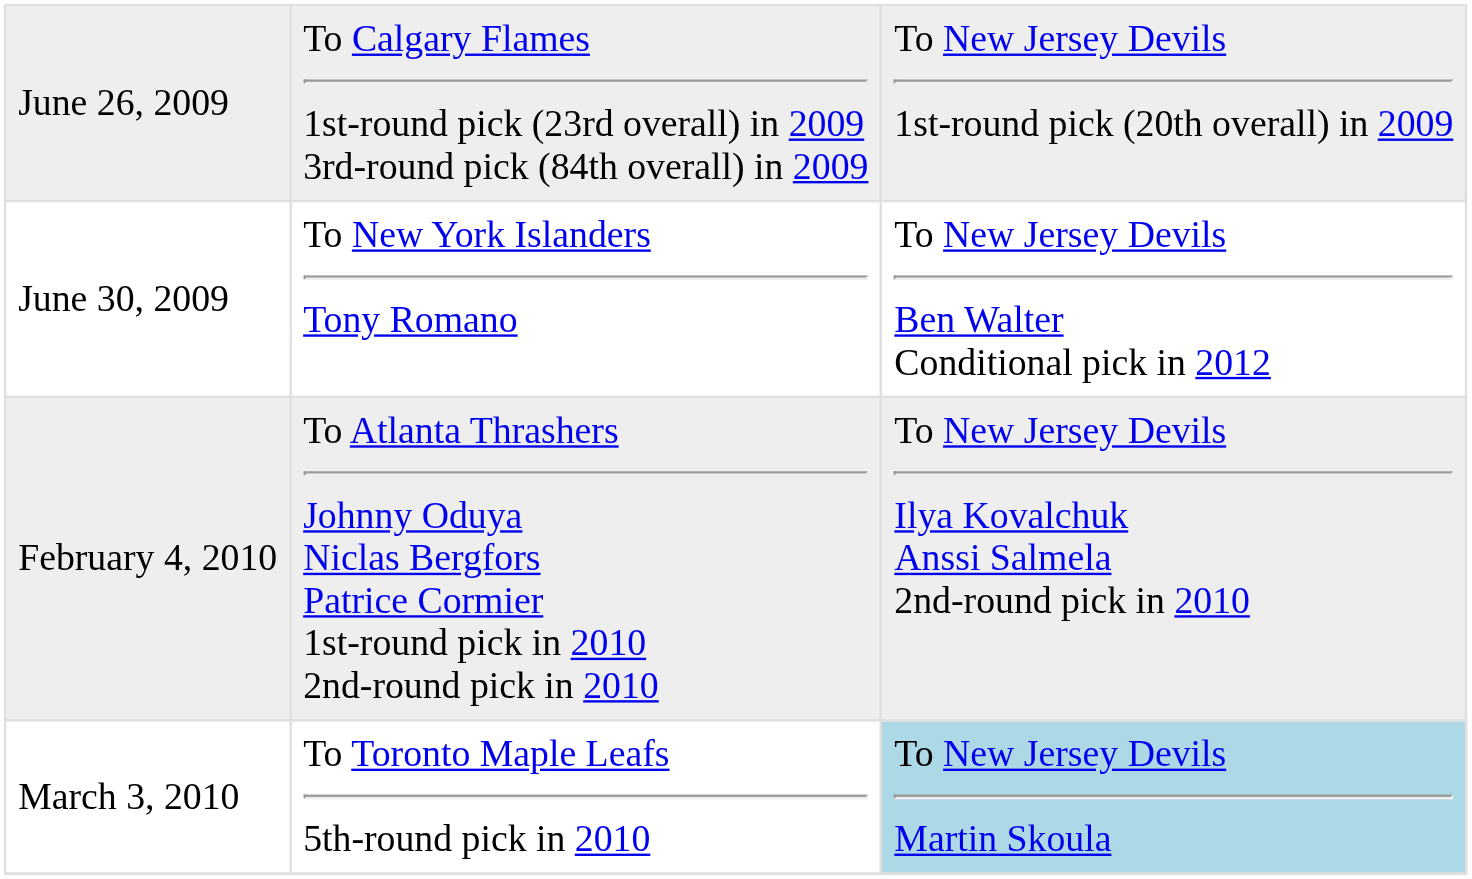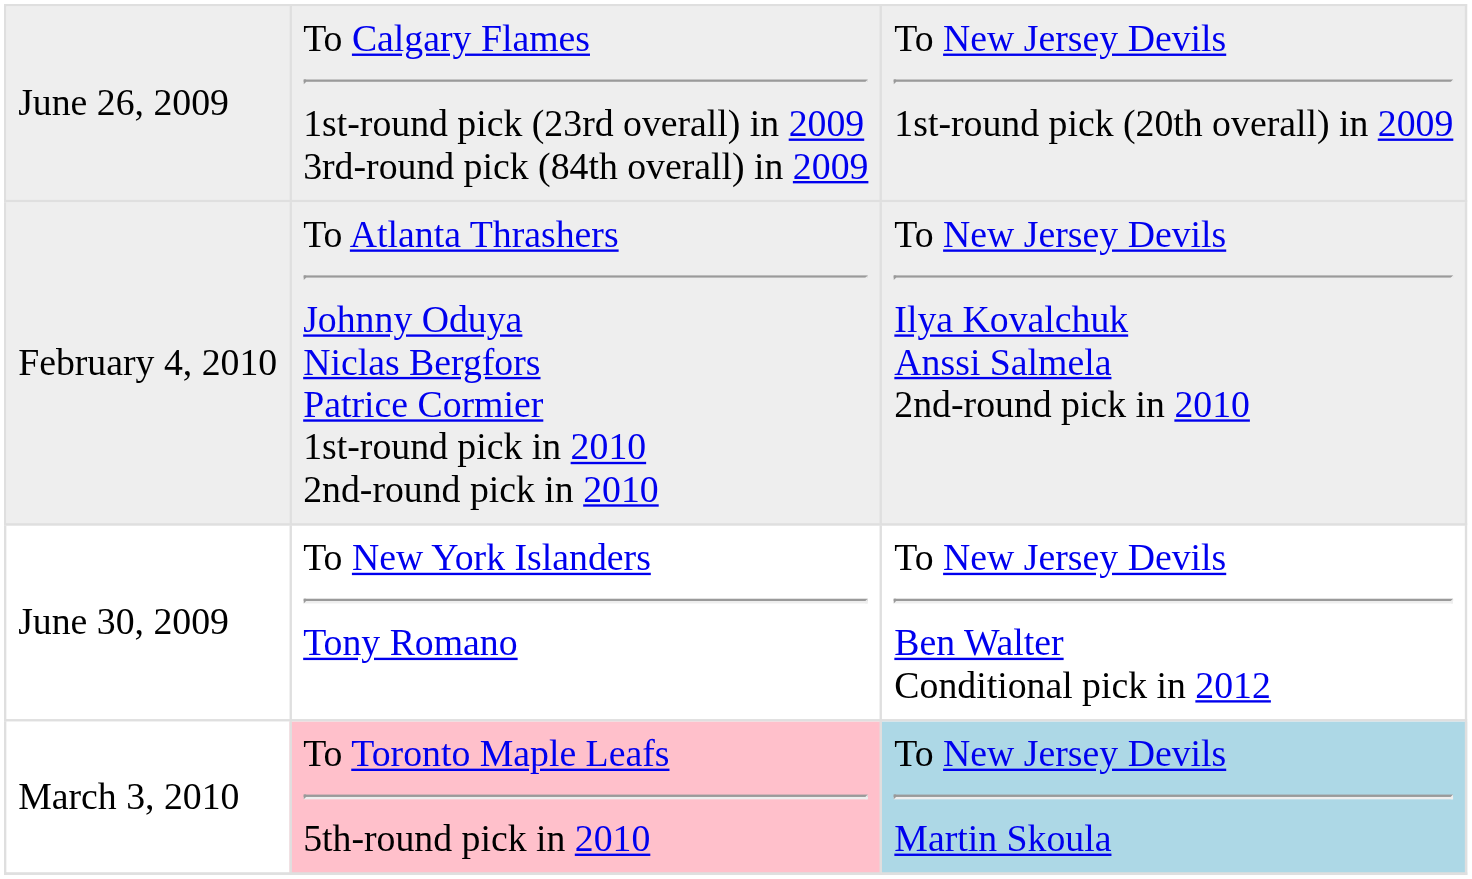 <table border=1 style="border-collapse:collapse" bordercolor="#DFDFDF"  cellpadding="5">
 <tr bgcolor="eeeeee">
 <td>June 26, 2009</td>
 <td valign="top">To <a href='#'>Calgary Flames</a> <hr>1st-round pick (23rd overall) in <a href='#'>2009</a><br>3rd-round pick (84th overall) in <a href='#'>2009</a></td>
 <td valign="top">To <a href='#'>New Jersey Devils</a> <hr>1st-round pick (20th overall) in <a href='#'>2009</a></td>
-</tr>
-<tr>
-<td>June 30, 2009</td>
-<td valign="top">To <a href='#'>New York Islanders</a> <hr> <a href='#'>Tony Romano</a></td>
-<td valign="top">To <a href='#'>New Jersey Devils</a> <hr> <a href='#'>Ben Walter</a> <br> Conditional pick in <a href='#'>2012</a></td>
 </tr>
 <tr bgcolor="eeeeee">
 <td>February 4, 2010</td>
 <td valign="top">To <a href='#'>Atlanta Thrashers</a> <hr><a href='#'>Johnny Oduya</a><br><a href='#'>Niclas Bergfors</a><br><a href='#'>Patrice Cormier</a><br>1st-round pick in <a href='#'>2010</a><br>2nd-round pick in <a href='#'>2010</a></td>
 <td valign="top">To <a href='#'>New Jersey Devils</a> <hr><a href='#'>Ilya Kovalchuk</a><br><a href='#'>Anssi Salmela</a><br>2nd-round pick in <a href='#'>2010</a></td>
 </tr>
 <tr>
+<td>June 30, 2009</td>
+<td valign="top">To <a href='#'>New York Islanders</a> <hr> <a href='#'>Tony Romano</a></td>
+<td valign="top">To <a href='#'>New Jersey Devils</a> <hr> <a href='#'>Ben Walter</a> <br> Conditional pick in <a href='#'>2012</a></td>
+</tr>
+<tr>
 <td>March 3, 2010</td>
-<td valign="top">To <a href='#'>Toronto Maple Leafs</a> <hr> 5th-round pick in <a href='#'>2010</a></td>
+<td valign="top" style="background: pink;">To <a href='#'>Toronto Maple Leafs</a> <hr> 5th-round pick in <a href='#'>2010</a></td>
 <td valign="top" style="background: lightblue;">To <a href='#'>New Jersey Devils</a> <hr> <a href='#'>Martin Skoula</a></td>
 </tr>
 <tr>
 </tr>
 </table>
